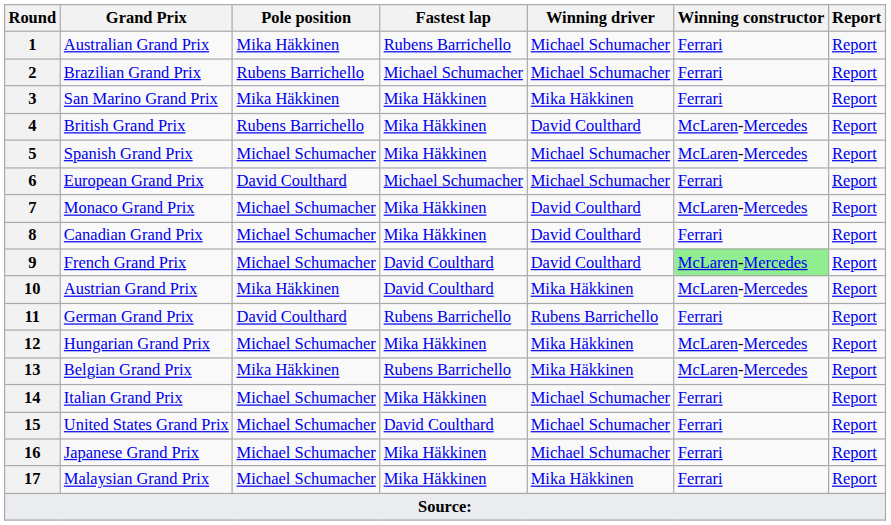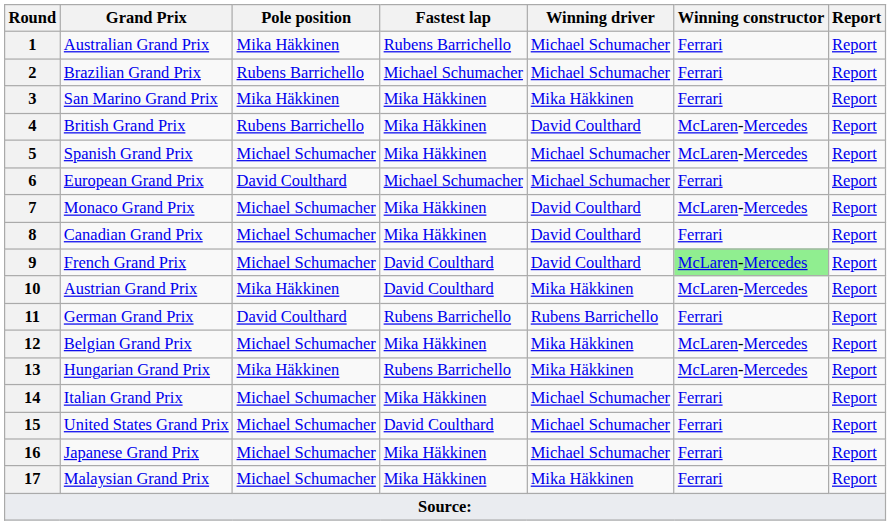 <table class="wikitable sortable" style="font-size: 85%;">
 <tr>
 <th>Round</th>
 <th>Grand Prix</th>
 <th>Pole position</th>
 <th>Fastest lap</th>
 <th>Winning driver</th>
 <th>Winning constructor</th>
 <th class="unsortable">Report</th>
 </tr>
 <tr>
 <th>1</th>
 <td> <a href='#'>Australian Grand Prix</a></td>
 <td> <a href='#'>Mika Häkkinen</a></td>
 <td> <a href='#'>Rubens Barrichello</a></td>
 <td nowrap> <a href='#'>Michael Schumacher</a></td>
 <td> <a href='#'>Ferrari</a></td>
 <td><a href='#'>Report</a></td>
 </tr>
 <tr>
 <th>2</th>
 <td> <a href='#'>Brazilian Grand Prix</a></td>
 <td> <a href='#'>Rubens Barrichello</a></td>
 <td nowrap> <a href='#'>Michael Schumacher</a></td>
 <td nowrap> <a href='#'>Michael Schumacher</a></td>
 <td> <a href='#'>Ferrari</a></td>
 <td><a href='#'>Report</a></td>
 </tr>
 <tr>
 <th>3</th>
 <td nowrap> <a href='#'>San Marino Grand Prix</a></td>
 <td> <a href='#'>Mika Häkkinen</a></td>
 <td> <a href='#'>Mika Häkkinen</a></td>
 <td> <a href='#'>Mika Häkkinen</a></td>
 <td> <a href='#'>Ferrari</a></td>
 <td><a href='#'>Report</a></td>
 </tr>
 <tr>
 <th>4</th>
 <td> <a href='#'>British Grand Prix</a></td>
 <td> <a href='#'>Rubens Barrichello</a></td>
 <td> <a href='#'>Mika Häkkinen</a></td>
 <td> <a href='#'>David Coulthard</a></td>
 <td> <a href='#'>McLaren</a>-<a href='#'>Mercedes</a></td>
 <td><a href='#'>Report</a></td>
 </tr>
 <tr>
 <th>5</th>
 <td> <a href='#'>Spanish Grand Prix</a></td>
 <td nowrap> <a href='#'>Michael Schumacher</a></td>
 <td> <a href='#'>Mika Häkkinen</a></td>
 <td> <a href='#'>Michael Schumacher</a></td>
 <td> <a href='#'>McLaren</a>-<a href='#'>Mercedes</a></td>
 <td><a href='#'>Report</a></td>
 </tr>
 <tr>
 <th>6</th>
 <td> <a href='#'>European Grand Prix</a></td>
 <td> <a href='#'>David Coulthard</a></td>
 <td> <a href='#'>Michael Schumacher</a></td>
 <td> <a href='#'>Michael Schumacher</a></td>
 <td> <a href='#'>Ferrari</a></td>
 <td><a href='#'>Report</a></td>
 </tr>
 <tr>
 <th>7</th>
 <td> <a href='#'>Monaco Grand Prix</a></td>
 <td> <a href='#'>Michael Schumacher</a></td>
 <td> <a href='#'>Mika Häkkinen</a></td>
 <td> <a href='#'>David Coulthard</a></td>
 <td> <a href='#'>McLaren</a>-<a href='#'>Mercedes</a></td>
 <td><a href='#'>Report</a></td>
 </tr>
 <tr>
 <th>8</th>
 <td> <a href='#'>Canadian Grand Prix</a></td>
 <td> <a href='#'>Michael Schumacher</a></td>
 <td> <a href='#'>Mika Häkkinen</a></td>
 <td> <a href='#'>David Coulthard</a></td>
 <td> <a href='#'>Ferrari</a></td>
 <td><a href='#'>Report</a></td>
 </tr>
 <tr>
 <th>9</th>
 <td> <a href='#'>French Grand Prix</a></td>
 <td> <a href='#'>Michael Schumacher</a></td>
 <td> <a href='#'>David Coulthard</a></td>
 <td> <a href='#'>David Coulthard</a></td>
 <td style="background: lightgreen;"> <a href='#'>McLaren</a>-<a href='#'>Mercedes</a></td>
 <td><a href='#'>Report</a></td>
 </tr>
 <tr>
 <th>10</th>
 <td> <a href='#'>Austrian Grand Prix</a></td>
 <td> <a href='#'>Mika Häkkinen</a></td>
 <td> <a href='#'>David Coulthard</a></td>
 <td> <a href='#'>Mika Häkkinen</a></td>
 <td> <a href='#'>McLaren</a>-<a href='#'>Mercedes</a></td>
 <td><a href='#'>Report</a></td>
 </tr>
 <tr>
 <th>11</th>
 <td> <a href='#'>German Grand Prix</a></td>
 <td> <a href='#'>David Coulthard</a></td>
 <td> <a href='#'>Rubens Barrichello</a></td>
 <td> <a href='#'>Rubens Barrichello</a></td>
 <td> <a href='#'>Ferrari</a></td>
 <td><a href='#'>Report</a></td>
 </tr>
 <tr>
 <th>12</th>
-<td> <a href='#'>Hungarian Grand Prix</a></td>
+<td> <a href='#'>Belgian Grand Prix</a></td>
 <td> <a href='#'>Michael Schumacher</a></td>
 <td> <a href='#'>Mika Häkkinen</a></td>
 <td> <a href='#'>Mika Häkkinen</a></td>
 <td> <a href='#'>McLaren</a>-<a href='#'>Mercedes</a></td>
 <td><a href='#'>Report</a></td>
 </tr>
 <tr>
 <th>13</th>
-<td> <a href='#'>Belgian Grand Prix</a></td>
+<td> <a href='#'>Hungarian Grand Prix</a></td>
 <td> <a href='#'>Mika Häkkinen</a></td>
 <td> <a href='#'>Rubens Barrichello</a></td>
 <td> <a href='#'>Mika Häkkinen</a></td>
 <td nowrap> <a href='#'>McLaren</a>-<a href='#'>Mercedes</a></td>
 <td><a href='#'>Report</a></td>
 </tr>
 <tr>
 <th>14</th>
 <td> <a href='#'>Italian Grand Prix</a></td>
 <td> <a href='#'>Michael Schumacher</a></td>
 <td> <a href='#'>Mika Häkkinen</a></td>
 <td> <a href='#'>Michael Schumacher</a></td>
 <td> <a href='#'>Ferrari</a></td>
 <td><a href='#'>Report</a></td>
 </tr>
 <tr>
 <th>15</th>
 <td nowrap> <a href='#'>United States Grand Prix</a></td>
 <td> <a href='#'>Michael Schumacher</a></td>
 <td> <a href='#'>David Coulthard</a></td>
 <td> <a href='#'>Michael Schumacher</a></td>
 <td> <a href='#'>Ferrari</a></td>
 <td><a href='#'>Report</a></td>
 </tr>
 <tr>
 <th>16</th>
 <td> <a href='#'>Japanese Grand Prix</a></td>
 <td> <a href='#'>Michael Schumacher</a></td>
 <td> <a href='#'>Mika Häkkinen</a></td>
 <td> <a href='#'>Michael Schumacher</a></td>
 <td> <a href='#'>Ferrari</a></td>
 <td><a href='#'>Report</a></td>
 </tr>
 <tr>
 <th>17</th>
 <td> <a href='#'>Malaysian Grand Prix</a></td>
 <td> <a href='#'>Michael Schumacher</a></td>
 <td> <a href='#'>Mika Häkkinen</a></td>
 <td> <a href='#'>Mika Häkkinen</a></td>
 <td> <a href='#'>Ferrari</a></td>
 <td><a href='#'>Report</a></td>
 </tr>
 <tr class="sortbottom">
 <td colspan="7" style="background-color:#EAECF0;text-align:center"><strong>Source:</strong></td>
 </tr>
 </table>
